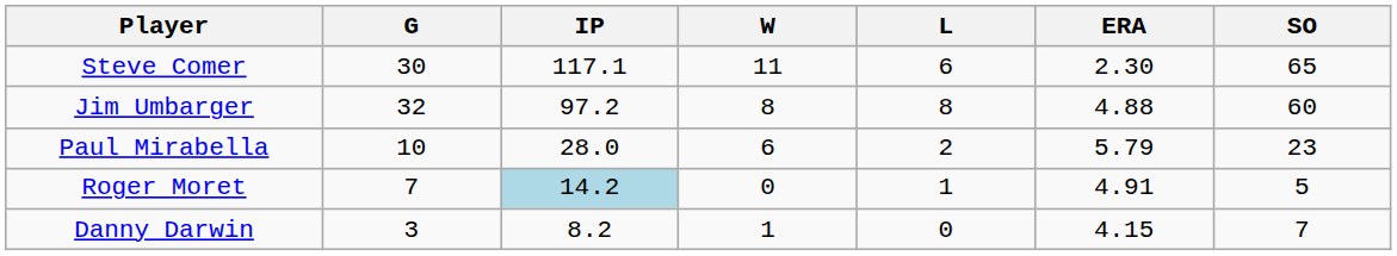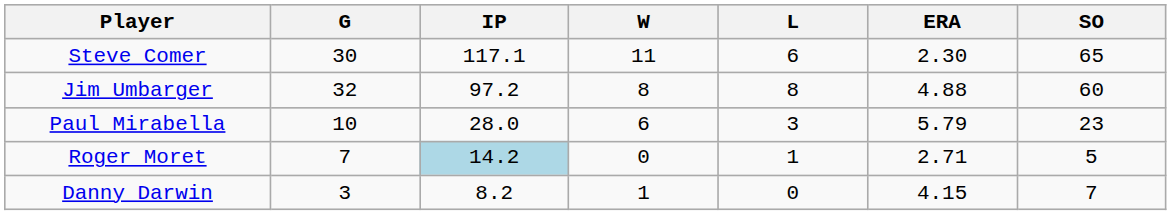 <table class="wikitable sortable">
 <tr>
 <th bgcolor="#DDDDFF" width="16%">Player</th>
 <th bgcolor="#DDDDFF" width="9%">G</th>
 <th bgcolor="#DDDDFF" width="9%">IP</th>
 <th bgcolor="#DDDDFF" width="9%">W</th>
 <th bgcolor="#DDDDFF" width="9%">L</th>
 <th bgcolor="#DDDDFF" width="9%">ERA</th>
 <th bgcolor="#DDDDFF" width="9%">SO</th>
 </tr>
 <tr align="center">
 <td><a href='#'>Steve Comer</a></td>
 <td>30</td>
 <td>117.1</td>
 <td>11</td>
 <td>6</td>
 <td>2.30</td>
 <td>65</td>
 </tr>
 <tr align=center>
 <td><a href='#'>Jim Umbarger</a></td>
 <td>32</td>
 <td>97.2</td>
 <td>8</td>
 <td>8</td>
 <td>4.88</td>
 <td>60</td>
 </tr>
 <tr align=center>
 <td><a href='#'>Paul Mirabella</a></td>
 <td>10</td>
 <td>28.0</td>
 <td>6</td>
-<td>2</td>
+<td>3</td>
 <td>5.79</td>
 <td>23</td>
 </tr>
 <tr align=center>
 <td><a href='#'>Roger Moret</a></td>
 <td>7</td>
 <td style="background: lightblue;">14.2</td>
 <td>0</td>
 <td>1</td>
-<td>4.91</td>
+<td>2.71</td>
 <td>5</td>
 </tr>
 <tr align=center>
 <td><a href='#'>Danny Darwin</a></td>
 <td>3</td>
 <td>8.2</td>
 <td>1</td>
 <td>0</td>
 <td>4.15</td>
 <td>7</td>
 </tr>
 </table>
